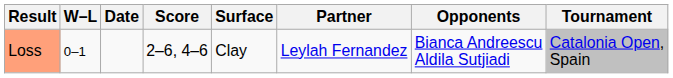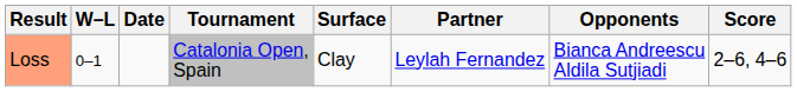 <table class="sortable wikitable">
 <tr>
 <th>Result</th>
 <th class="unsortable">W–L</th>
 <th>Date</th>
-<th class="unsortable">Score</th>
+<th>Tournament</th>
 <th>Surface</th>
 <th>Partner</th>
 <th>Opponents</th>
-<th>Tournament</th>
+<th class="unsortable">Score</th>
 </tr>
 <tr>
 <td style="background:#FFA07a">Loss</td>
 <td><small>0–1</small></td>
 <td><a href='#'></a></td>
-<td>2–6, 4–6</td>
+<td bgcolor=silver><a href='#'>Catalonia Open</a>, <br>Spain</td>
 <td>Clay</td>
 <td> <a href='#'>Leylah Fernandez</a></td>
 <td> <a href='#'>Bianca Andreescu</a> <br>  <a href='#'>Aldila Sutjiadi</a></td>
-<td bgcolor=silver><a href='#'>Catalonia Open</a>, <br>Spain</td>
+<td>2–6, 4–6</td>
 </tr>
 </table>
